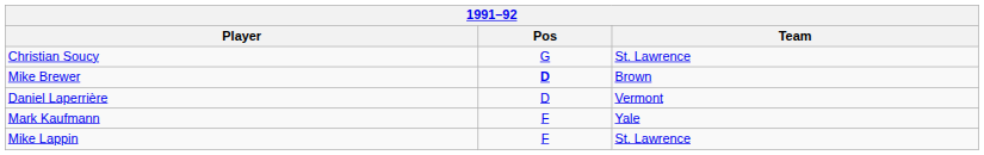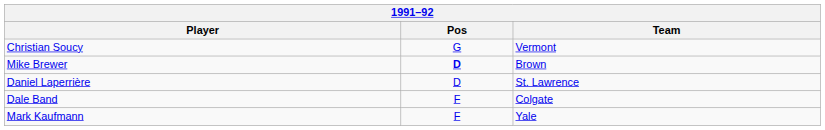 <table class="wikitable" width=95%>
 <tr>
 <th colspan=3><a href='#'>1991–92</a></th>
 </tr>
 <tr>
 <th>Player</th>
 <th>Pos</th>
 <th>Team</th>
 </tr>
 <tr>
 <td><a href='#'>Christian Soucy</a></td>
 <td align=center><a href='#'>G</a></td>
-<td><a href='#'>St. Lawrence</a></td>
+<td><a href='#'>Vermont</a></td>
 </tr>
 <tr>
 <td><a href='#'>Mike Brewer</a></td>
 <td align=center><strong><a href='#'>D</a></strong></td>
 <td><a href='#'>Brown</a></td>
 </tr>
 <tr>
 <td><a href='#'>Daniel Laperrière</a></td>
 <td align=center><a href='#'>D</a></td>
-<td><a href='#'>Vermont</a></td>
+<td><a href='#'>St. Lawrence</a></td>
+</tr>
+<tr>
+<td><a href='#'>Dale Band</a></td>
+<td align=center><a href='#'>F</a></td>
+<td><a href='#'>Colgate</a></td>
 </tr>
 <tr>
 <td><a href='#'>Mark Kaufmann</a></td>
 <td align=center><a href='#'>F</a></td>
 <td><a href='#'>Yale</a></td>
 </tr>
-<tr>
-<td><a href='#'>Mike Lappin</a></td>
-<td align=center><a href='#'>F</a></td>
-<td><a href='#'>St. Lawrence</a></td>
-</tr>
 </table>
